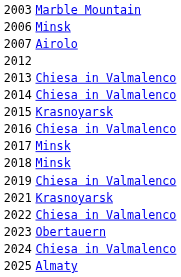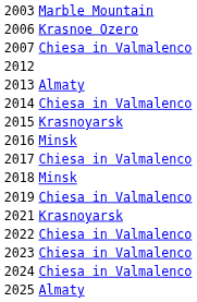 <table>
 <tr>
 <td>2003</td>
 <td><a href='#'>Marble Mountain</a></td>
 <td></td>
 <td></td>
 <td></td>
 </tr>
 <tr>
 <td>2006</td>
-<td><a href='#'>Minsk</a></td>
+<td><a href='#'>Krasnoe Ozero</a></td>
 <td></td>
 <td></td>
 <td></td>
 </tr>
 <tr>
 <td>2007</td>
-<td><a href='#'>Airolo</a></td>
+<td><a href='#'>Chiesa in Valmalenco</a></td>
 <td></td>
 <td></td>
 <td></td>
 </tr>
 <tr>
 <td>2012</td>
 <td></td>
 <td></td>
 <td></td>
 <td></td>
 </tr>
 <tr>
 <td>2013</td>
-<td><a href='#'>Chiesa in Valmalenco</a></td>
+<td><a href='#'>Almaty</a></td>
 <td></td>
 <td></td>
 <td></td>
 </tr>
 <tr>
 <td>2014</td>
 <td><a href='#'>Chiesa in Valmalenco</a></td>
 <td></td>
 <td></td>
 <td></td>
 </tr>
 <tr>
 <td>2015</td>
 <td><a href='#'>Krasnoyarsk</a></td>
 <td></td>
 <td></td>
 <td></td>
 </tr>
 <tr>
 <td>2016</td>
-<td><a href='#'>Chiesa in Valmalenco</a></td>
+<td><a href='#'>Minsk</a></td>
 <td></td>
 <td></td>
 <td></td>
 </tr>
 <tr>
 <td>2017</td>
-<td><a href='#'>Minsk</a></td>
+<td><a href='#'>Chiesa in Valmalenco</a></td>
 <td></td>
 <td></td>
 <td></td>
 </tr>
 <tr>
 <td>2018</td>
 <td><a href='#'>Minsk</a></td>
 <td></td>
 <td></td>
 <td></td>
 </tr>
 <tr>
 <td>2019</td>
 <td><a href='#'>Chiesa in Valmalenco</a></td>
 <td></td>
 <td></td>
 <td></td>
 </tr>
 <tr>
 <td>2021</td>
 <td><a href='#'>Krasnoyarsk</a></td>
 <td></td>
 <td></td>
 <td></td>
 </tr>
 <tr>
 <td>2022</td>
 <td><a href='#'>Chiesa in Valmalenco</a></td>
 <td></td>
 <td></td>
 <td></td>
 </tr>
 <tr>
 <td>2023</td>
-<td><a href='#'>Obertauern</a></td>
+<td><a href='#'>Chiesa in Valmalenco</a></td>
 <td></td>
 <td></td>
 <td></td>
 </tr>
 <tr>
 <td>2024</td>
 <td><a href='#'>Chiesa in Valmalenco</a></td>
 <td></td>
 <td></td>
 <td></td>
 </tr>
 <tr>
 <td>2025</td>
 <td><a href='#'>Almaty</a></td>
 <td></td>
 <td></td>
 <td></td>
 </tr>
 </table>
